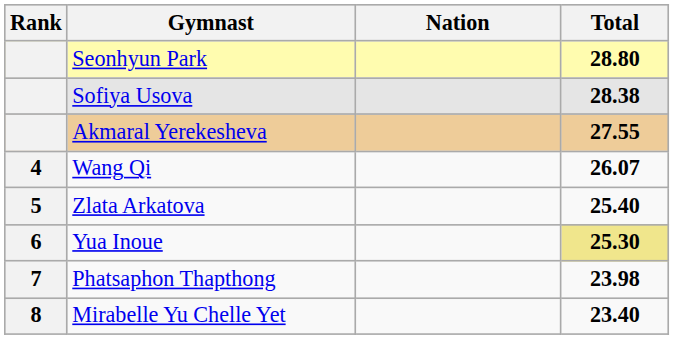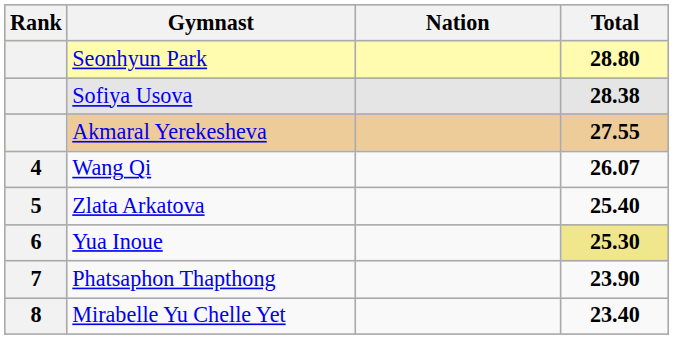 <table class="wikitable sortable" style="text-align:center; font-size:85%">
 <tr>
 <th scope="col" style="width:20px;">Rank</th>
 <th ! scope="col" style="width:170px;">Gymnast</th>
 <th ! scope="col" style="width:120px;">Nation</th>
 <th ! scope="col" style="width:60px;">Total</th>
 </tr>
 <tr bgcolor=fffcaf>
 <th scope=row></th>
 <td align=left><a href='#'>Seonhyun Park</a></td>
 <td style="text-align:left;"></td>
 <td><strong>28.80</strong></td>
 </tr>
 <tr bgcolor=e5e5e5>
 <th scope=row></th>
 <td align=left><a href='#'>Sofiya Usova</a></td>
 <td style="text-align:left;"></td>
 <td><strong>28.38</strong></td>
 </tr>
 <tr bgcolor=eecc99>
 <th scope=row></th>
 <td align=left><a href='#'>Akmaral Yerekesheva</a></td>
 <td style="text-align:left;"></td>
 <td><strong>27.55</strong></td>
 </tr>
 <tr>
 <th scope=row>4</th>
 <td align=left><a href='#'>Wang Qi</a></td>
 <td style="text-align:left;"></td>
 <td><strong>26.07</strong></td>
 </tr>
 <tr>
 <th scope=row>5</th>
 <td align=left><a href='#'>Zlata Arkatova</a></td>
 <td style="text-align:left;"></td>
 <td><strong>25.40</strong></td>
 </tr>
 <tr>
 <th scope=row>6</th>
 <td align=left><a href='#'>Yua Inoue</a></td>
 <td style="text-align:left;"></td>
 <td style="background: khaki;"><strong>25.30</strong></td>
 </tr>
 <tr>
 <th scope=row>7</th>
 <td align=left><a href='#'>Phatsaphon Thapthong</a></td>
 <td style="text-align:left;"></td>
-<td><strong>23.98</strong></td>
+<td><strong>23.90</strong></td>
 </tr>
 <tr>
 <th scope=row>8</th>
 <td align=left><a href='#'>Mirabelle Yu Chelle Yet</a></td>
 <td style="text-align:left;"></td>
 <td><strong>23.40</strong></td>
 </tr>
 </table>
